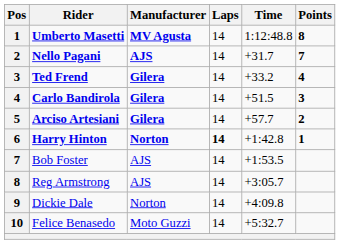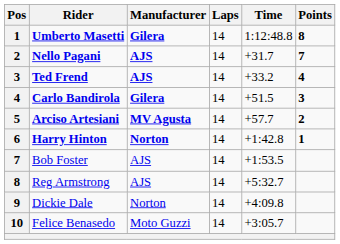 <table class="wikitable" style="font-size: 95%;">
 <tr>
 <th>Pos</th>
 <th>Rider</th>
 <th>Manufacturer</th>
 <th>Laps</th>
 <th>Time</th>
 <th>Points</th>
 </tr>
 <tr>
 <th>1</th>
 <td> <strong><a href='#'>Umberto Masetti</a></strong></td>
-<td><strong><a href='#'>MV Agusta</a></strong></td>
+<td><strong><a href='#'>Gilera</a></strong></td>
 <td>14</td>
 <td>1:12:48.8</td>
 <td><strong>8</strong></td>
 </tr>
 <tr>
 <th>2</th>
 <td> <strong><a href='#'>Nello Pagani</a></strong></td>
 <td><strong><a href='#'>AJS</a></strong></td>
 <td>14</td>
 <td>+31.7</td>
 <td><strong>7</strong></td>
 </tr>
 <tr>
 <th>3</th>
 <td> <strong><a href='#'>Ted Frend</a></strong></td>
-<td><strong><a href='#'>Gilera</a></strong></td>
+<td><strong><a href='#'>AJS</a></strong></td>
 <td>14</td>
 <td>+33.2</td>
 <td><strong>4</strong></td>
 </tr>
 <tr>
 <th>4</th>
 <td> <strong><a href='#'>Carlo Bandirola</a></strong></td>
 <td><strong><a href='#'>Gilera</a></strong></td>
 <td>14</td>
 <td>+51.5</td>
 <td><strong>3</strong></td>
 </tr>
 <tr>
 <th>5</th>
 <td> <strong><a href='#'>Arciso Artesiani</a></strong></td>
-<td><strong><a href='#'>Gilera</a></strong></td>
+<td><strong><a href='#'>MV Agusta</a></strong></td>
 <td>14</td>
 <td>+57.7</td>
 <td><strong>2</strong></td>
 </tr>
 <tr>
 <th>6</th>
 <td> <strong><a href='#'>Harry Hinton</a></strong></td>
 <td><strong><a href='#'>Norton</a></strong></td>
-<td><strong>14</strong></td>
+<td>14</td>
 <td>+1:42.8</td>
 <td><strong>1</strong></td>
 </tr>
 <tr>
 <th>7</th>
 <td> <a href='#'>Bob Foster</a></td>
 <td><a href='#'>AJS</a></td>
 <td>14</td>
 <td>+1:53.5</td>
 <td></td>
 </tr>
 <tr>
 <th>8</th>
 <td> <a href='#'>Reg Armstrong</a></td>
 <td><a href='#'>AJS</a></td>
 <td>14</td>
-<td>+3:05.7</td>
+<td>+5:32.7</td>
 <td></td>
 </tr>
 <tr>
 <th>9</th>
 <td> <a href='#'>Dickie Dale</a></td>
 <td><a href='#'>Norton</a></td>
 <td>14</td>
 <td>+4:09.8</td>
 <td></td>
 </tr>
 <tr>
 <th>10</th>
 <td> <a href='#'>Felice Benasedo</a></td>
 <td><a href='#'>Moto Guzzi</a></td>
 <td>14</td>
-<td>+5:32.7</td>
+<td>+3:05.7</td>
 <td></td>
 </tr>
 <tr>
 <th colspan=6></th>
 </tr>
 </table>
